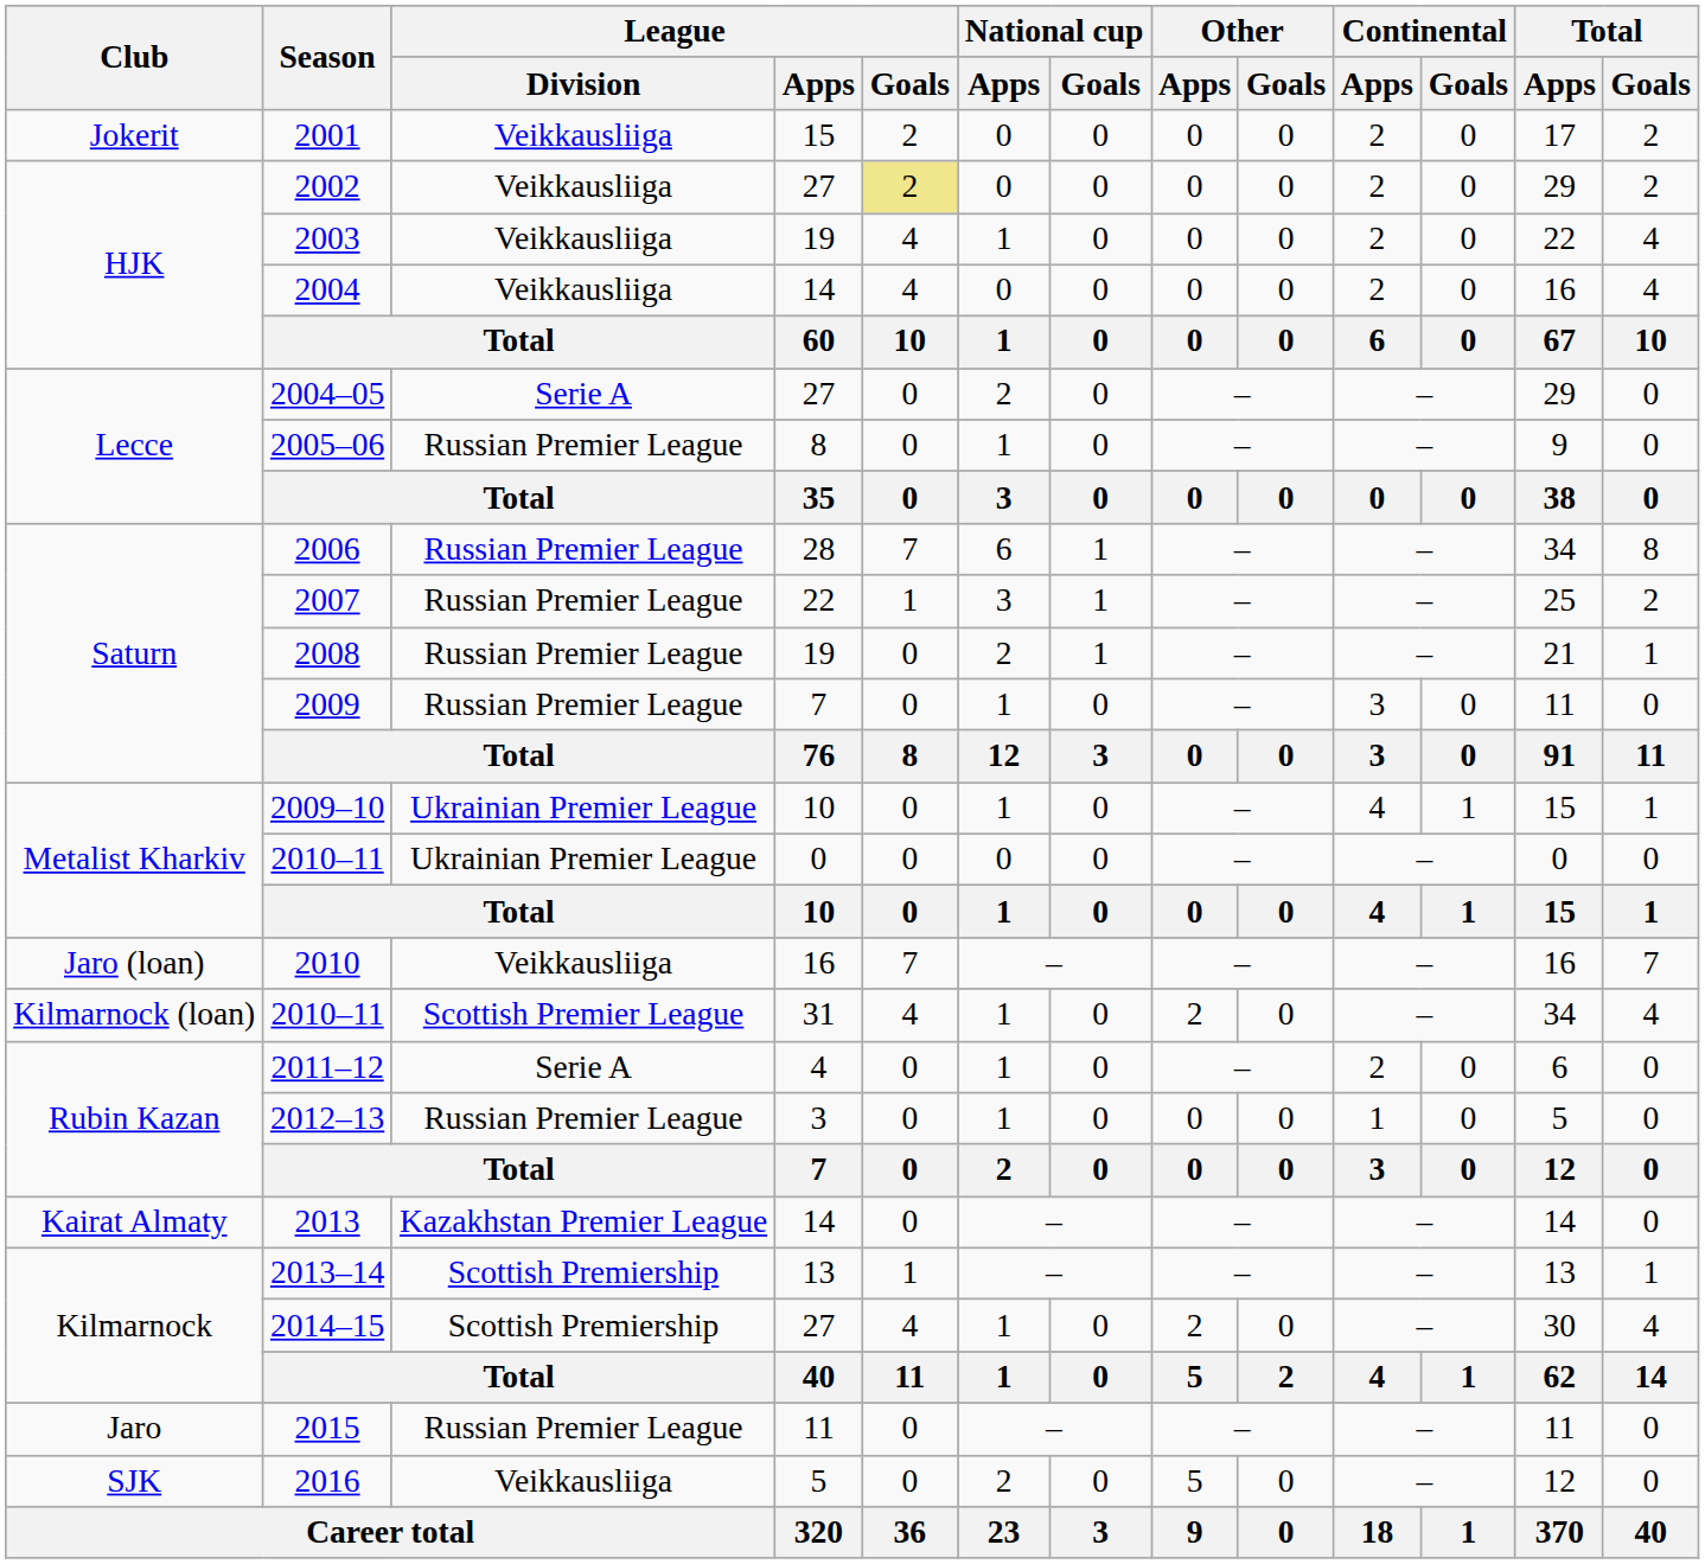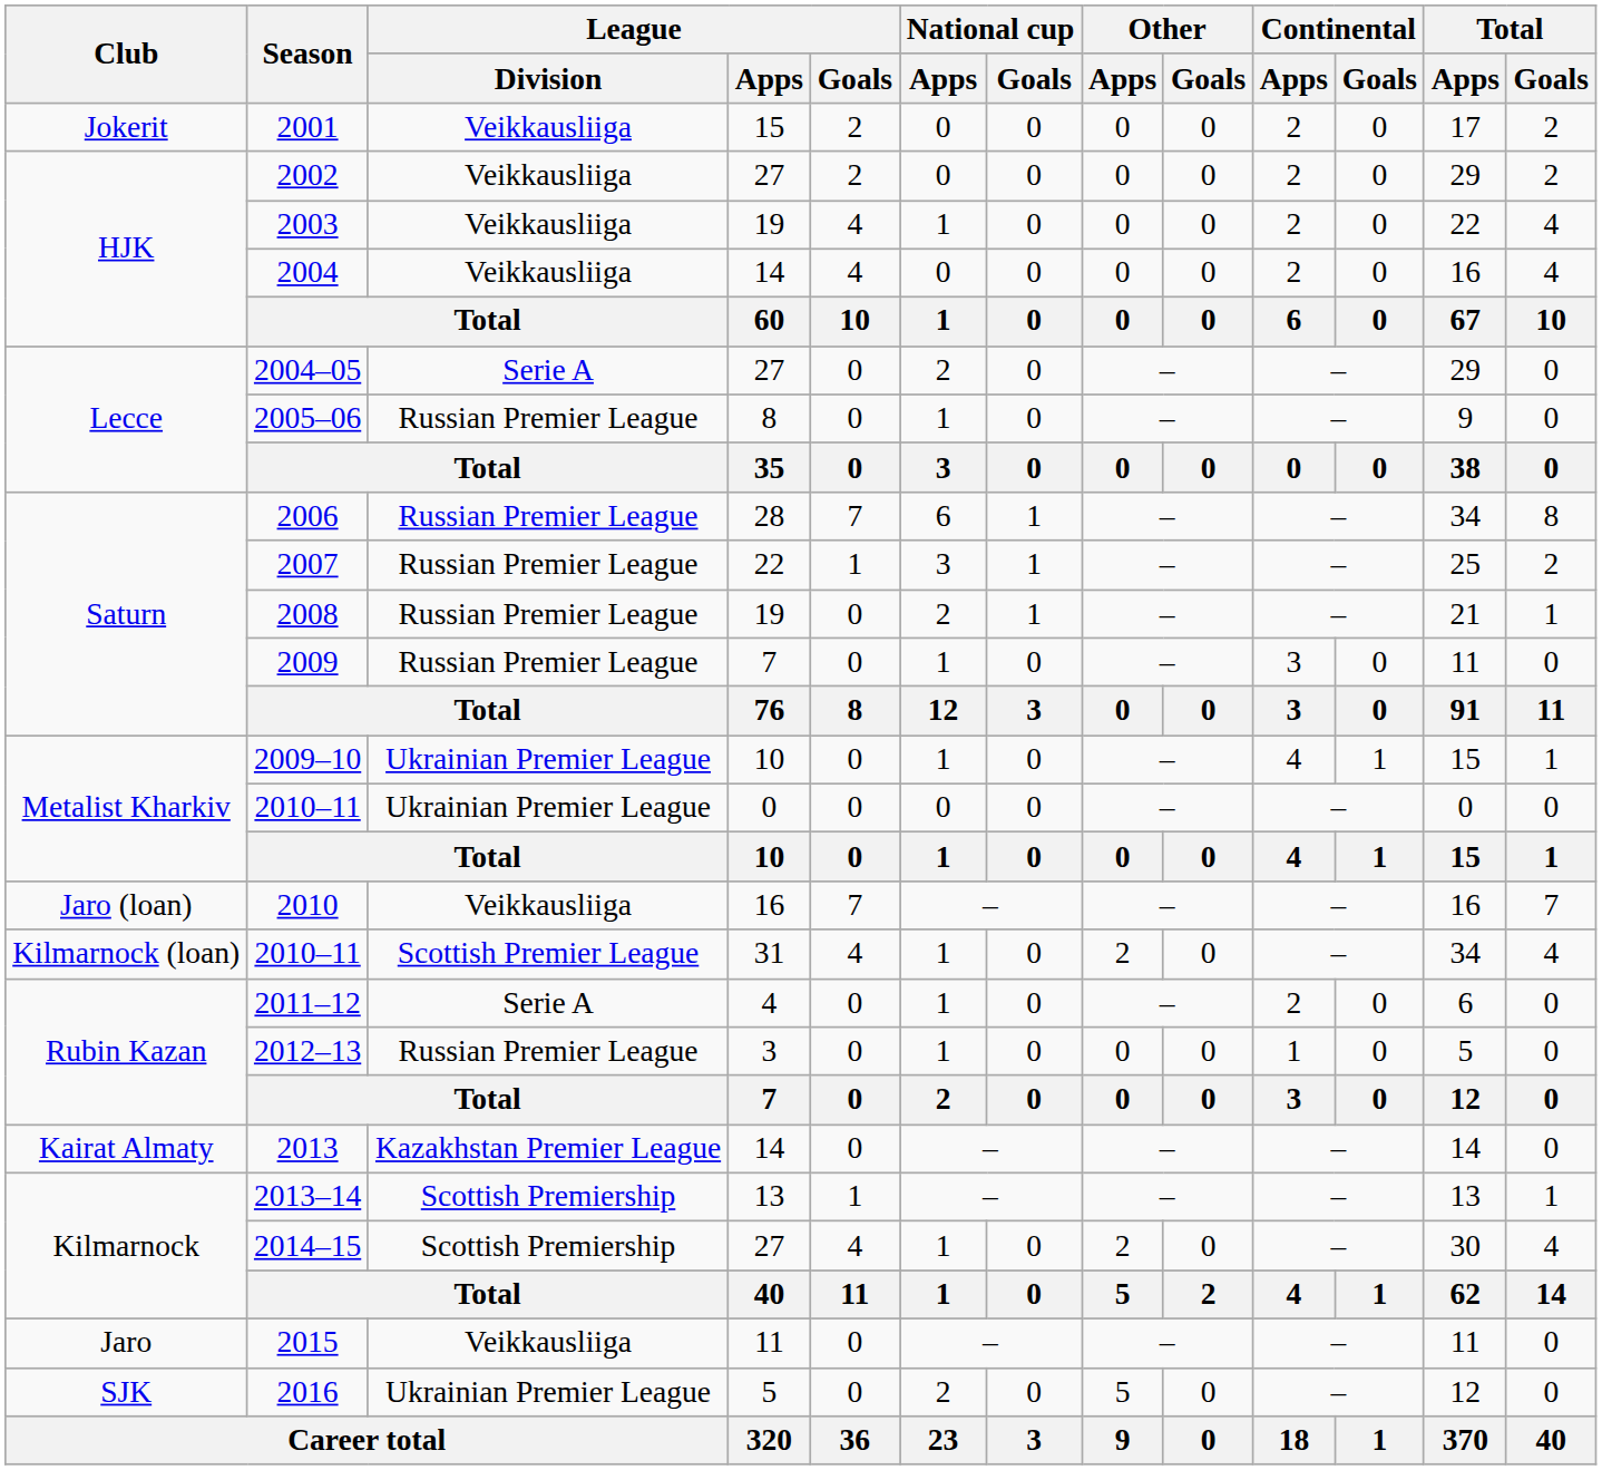 <table class="wikitable" style="text-align:center">
 <tr>
 <th rowspan="2">Club</th>
 <th rowspan="2">Season</th>
 <th colspan="3">League</th>
 <th colspan="2">National cup</th>
 <th colspan="2">Other</th>
 <th colspan="2">Continental</th>
 <th colspan="2">Total</th>
 </tr>
 <tr>
 <th>Division</th>
 <th>Apps</th>
 <th>Goals</th>
 <th>Apps</th>
 <th>Goals</th>
 <th>Apps</th>
 <th>Goals</th>
 <th>Apps</th>
 <th>Goals</th>
 <th>Apps</th>
 <th>Goals</th>
 </tr>
 <tr>
 <td><a href='#'>Jokerit</a></td>
 <td><a href='#'>2001</a></td>
 <td><a href='#'>Veikkausliiga</a></td>
 <td>15</td>
 <td>2</td>
 <td>0</td>
 <td>0</td>
 <td>0</td>
 <td>0</td>
 <td>2</td>
 <td>0</td>
 <td>17</td>
 <td>2</td>
 </tr>
 <tr>
 <td rowspan="4"><a href='#'>HJK</a></td>
 <td><a href='#'>2002</a></td>
 <td>Veikkausliiga</td>
 <td>27</td>
-<td style="background: khaki;">2</td>
+<td>2</td>
 <td>0</td>
 <td>0</td>
 <td>0</td>
 <td>0</td>
 <td>2</td>
 <td>0</td>
 <td>29</td>
 <td>2</td>
 </tr>
 <tr>
 <td><a href='#'>2003</a></td>
 <td>Veikkausliiga</td>
 <td>19</td>
 <td>4</td>
 <td>1</td>
 <td>0</td>
 <td>0</td>
 <td>0</td>
 <td>2</td>
 <td>0</td>
 <td>22</td>
 <td>4</td>
 </tr>
 <tr>
 <td><a href='#'>2004</a></td>
 <td>Veikkausliiga</td>
 <td>14</td>
 <td>4</td>
 <td>0</td>
 <td>0</td>
 <td>0</td>
 <td>0</td>
 <td>2</td>
 <td>0</td>
 <td>16</td>
 <td>4</td>
 </tr>
 <tr>
 <th colspan="2">Total</th>
 <th>60</th>
 <th>10</th>
 <th>1</th>
 <th>0</th>
 <th>0</th>
 <th>0</th>
 <th>6</th>
 <th>0</th>
 <th>67</th>
 <th>10</th>
 </tr>
 <tr>
 <td rowspan="3"><a href='#'>Lecce</a></td>
 <td><a href='#'>2004–05</a></td>
 <td><a href='#'>Serie A</a></td>
 <td>27</td>
 <td>0</td>
 <td>2</td>
 <td>0</td>
 <td colspan="2">–</td>
 <td colspan="2">–</td>
 <td>29</td>
 <td>0</td>
 </tr>
 <tr>
 <td><a href='#'>2005–06</a></td>
 <td>Russian Premier League</td>
 <td>8</td>
 <td>0</td>
 <td>1</td>
 <td>0</td>
 <td colspan="2">–</td>
 <td colspan="2">–</td>
 <td>9</td>
 <td>0</td>
 </tr>
 <tr>
 <th colspan="2">Total</th>
 <th>35</th>
 <th>0</th>
 <th>3</th>
 <th>0</th>
 <th>0</th>
 <th>0</th>
 <th>0</th>
 <th>0</th>
 <th>38</th>
 <th>0</th>
 </tr>
 <tr>
 <td rowspan="5"><a href='#'>Saturn</a></td>
 <td><a href='#'>2006</a></td>
 <td><a href='#'>Russian Premier League</a></td>
 <td>28</td>
 <td>7</td>
 <td>6</td>
 <td>1</td>
 <td colspan="2">–</td>
 <td colspan="2">–</td>
 <td>34</td>
 <td>8</td>
 </tr>
 <tr>
 <td><a href='#'>2007</a></td>
 <td>Russian Premier League</td>
 <td>22</td>
 <td>1</td>
 <td>3</td>
 <td>1</td>
 <td colspan="2">–</td>
 <td colspan="2">–</td>
 <td>25</td>
 <td>2</td>
 </tr>
 <tr>
 <td><a href='#'>2008</a></td>
 <td>Russian Premier League</td>
 <td>19</td>
 <td>0</td>
 <td>2</td>
 <td>1</td>
 <td colspan="2">–</td>
 <td colspan="2">–</td>
 <td>21</td>
 <td>1</td>
 </tr>
 <tr>
 <td><a href='#'>2009</a></td>
 <td>Russian Premier League</td>
 <td>7</td>
 <td>0</td>
 <td>1</td>
 <td>0</td>
 <td colspan="2">–</td>
 <td>3</td>
 <td>0</td>
 <td>11</td>
 <td>0</td>
 </tr>
 <tr>
 <th colspan="2">Total</th>
 <th>76</th>
 <th>8</th>
 <th>12</th>
 <th>3</th>
 <th>0</th>
 <th>0</th>
 <th>3</th>
 <th>0</th>
 <th>91</th>
 <th>11</th>
 </tr>
 <tr>
 <td rowspan="3"><a href='#'>Metalist Kharkiv</a></td>
 <td><a href='#'>2009–10</a></td>
 <td><a href='#'>Ukrainian Premier League</a></td>
 <td>10</td>
 <td>0</td>
 <td>1</td>
 <td>0</td>
 <td colspan="2">–</td>
 <td>4</td>
 <td>1</td>
 <td>15</td>
 <td>1</td>
 </tr>
 <tr>
 <td><a href='#'>2010–11</a></td>
 <td>Ukrainian Premier League</td>
 <td>0</td>
 <td>0</td>
 <td>0</td>
 <td>0</td>
 <td colspan="2">–</td>
 <td colspan="2">–</td>
 <td>0</td>
 <td>0</td>
 </tr>
 <tr>
 <th colspan="2">Total</th>
 <th>10</th>
 <th>0</th>
 <th>1</th>
 <th>0</th>
 <th>0</th>
 <th>0</th>
 <th>4</th>
 <th>1</th>
 <th>15</th>
 <th>1</th>
 </tr>
 <tr>
 <td><a href='#'>Jaro</a> (loan)</td>
 <td><a href='#'>2010</a></td>
 <td>Veikkausliiga</td>
 <td>16</td>
 <td>7</td>
 <td colspan="2">–</td>
 <td colspan="2">–</td>
 <td colspan="2">–</td>
 <td>16</td>
 <td>7</td>
 </tr>
 <tr>
 <td><a href='#'>Kilmarnock</a> (loan)</td>
 <td><a href='#'>2010–11</a></td>
 <td><a href='#'>Scottish Premier League</a></td>
 <td>31</td>
 <td>4</td>
 <td>1</td>
 <td>0</td>
 <td>2</td>
 <td>0</td>
 <td colspan="2">–</td>
 <td>34</td>
 <td>4</td>
 </tr>
 <tr>
 <td rowspan="3"><a href='#'>Rubin Kazan</a></td>
 <td><a href='#'>2011–12</a></td>
 <td>Serie A</td>
 <td>4</td>
 <td>0</td>
 <td>1</td>
 <td>0</td>
 <td colspan="2">–</td>
 <td>2</td>
 <td>0</td>
 <td>6</td>
 <td>0</td>
 </tr>
 <tr>
 <td><a href='#'>2012–13</a></td>
 <td>Russian Premier League</td>
 <td>3</td>
 <td>0</td>
 <td>1</td>
 <td>0</td>
 <td>0</td>
 <td>0</td>
 <td>1</td>
 <td>0</td>
 <td>5</td>
 <td>0</td>
 </tr>
 <tr>
 <th colspan="2">Total</th>
 <th>7</th>
 <th>0</th>
 <th>2</th>
 <th>0</th>
 <th>0</th>
 <th>0</th>
 <th>3</th>
 <th>0</th>
 <th>12</th>
 <th>0</th>
 </tr>
 <tr>
 <td><a href='#'>Kairat Almaty</a></td>
 <td><a href='#'>2013</a></td>
 <td><a href='#'>Kazakhstan Premier League</a></td>
 <td>14</td>
 <td>0</td>
 <td colspan="2">–</td>
 <td colspan="2">–</td>
 <td colspan="2">–</td>
 <td>14</td>
 <td>0</td>
 </tr>
 <tr>
 <td rowspan="3">Kilmarnock</td>
 <td><a href='#'>2013–14</a></td>
 <td><a href='#'>Scottish Premiership</a></td>
 <td>13</td>
 <td>1</td>
 <td colspan="2">–</td>
 <td colspan="2">–</td>
 <td colspan="2">–</td>
 <td>13</td>
 <td>1</td>
 </tr>
 <tr>
 <td><a href='#'>2014–15</a></td>
 <td>Scottish Premiership</td>
 <td>27</td>
 <td>4</td>
 <td>1</td>
 <td>0</td>
 <td>2</td>
 <td>0</td>
 <td colspan="2">–</td>
 <td>30</td>
 <td>4</td>
 </tr>
 <tr>
 <th colspan="2">Total</th>
 <th>40</th>
 <th>11</th>
 <th>1</th>
 <th>0</th>
 <th>5</th>
 <th>2</th>
 <th>4</th>
 <th>1</th>
 <th>62</th>
 <th>14</th>
 </tr>
 <tr>
 <td>Jaro</td>
 <td><a href='#'>2015</a></td>
-<td>Russian Premier League</td>
+<td>Veikkausliiga</td>
 <td>11</td>
 <td>0</td>
 <td colspan="2">–</td>
 <td colspan="2">–</td>
 <td colspan="2">–</td>
 <td>11</td>
 <td>0</td>
 </tr>
 <tr>
 <td><a href='#'>SJK</a></td>
 <td><a href='#'>2016</a></td>
-<td>Veikkausliiga</td>
+<td>Ukrainian Premier League</td>
 <td>5</td>
 <td>0</td>
 <td>2</td>
 <td>0</td>
 <td>5</td>
 <td>0</td>
 <td colspan="2">–</td>
 <td>12</td>
 <td>0</td>
 </tr>
 <tr>
 <th colspan="3">Career total</th>
 <th>320</th>
 <th>36</th>
 <th>23</th>
 <th>3</th>
 <th>9</th>
 <th>0</th>
 <th>18</th>
 <th>1</th>
 <th>370</th>
 <th>40</th>
 </tr>
 </table>
